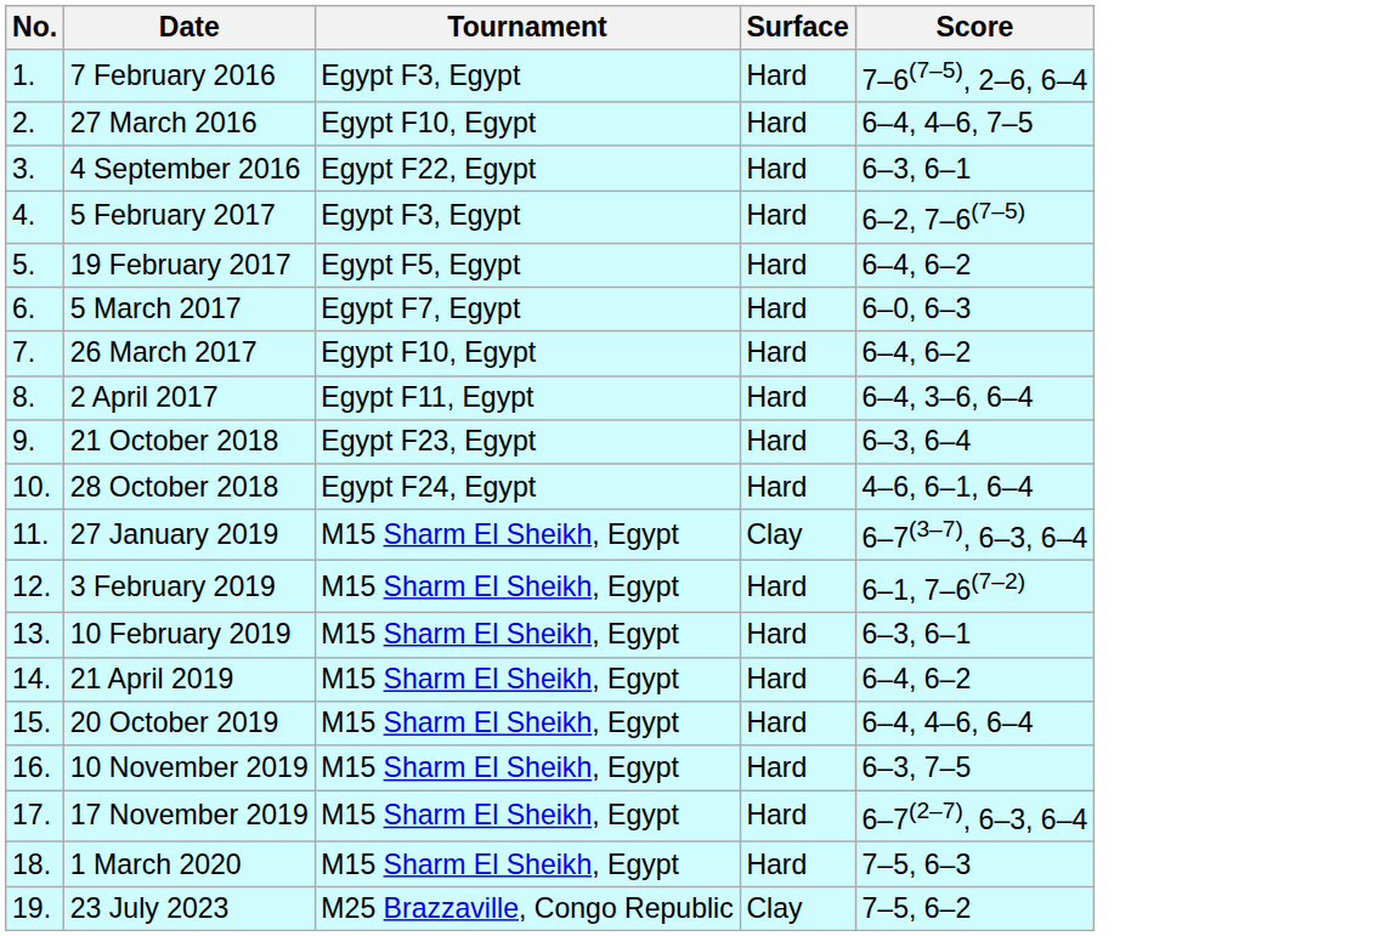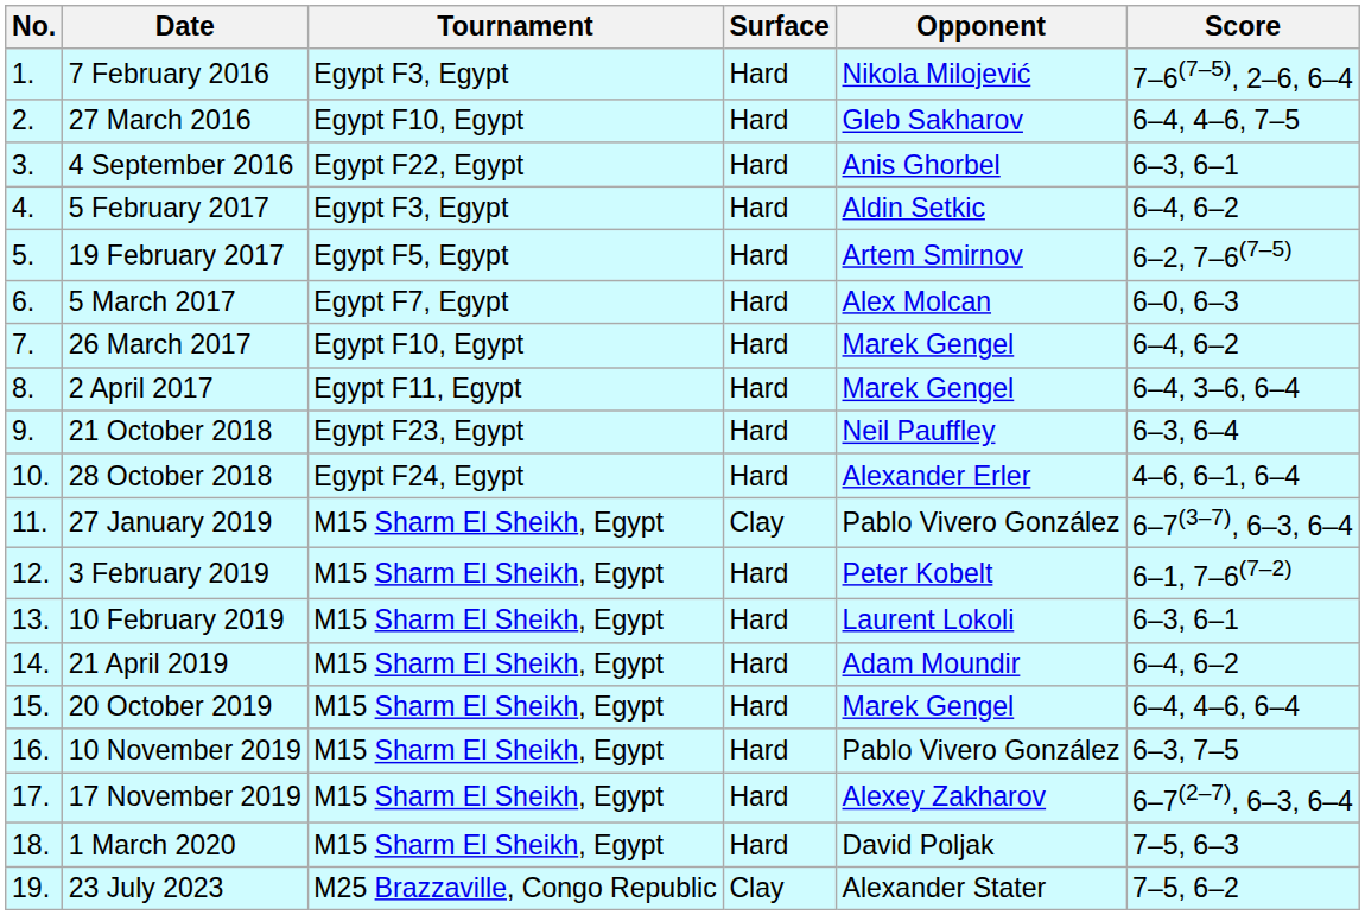 <table class="wikitable">
 <tr>
 <th>No.</th>
 <th>Date</th>
 <th>Tournament</th>
 <th>Surface</th>
+<th>Opponent</th>
 <th>Score</th>
 </tr>
 <tr>
 <td bgcolor=cffcff>1.</td>
 <td bgcolor=cffcff>7 February 2016</td>
 <td bgcolor=cffcff>Egypt F3, Egypt</td>
 <td bgcolor=cffcff>Hard</td>
+<td bgcolor=cffcff> <a href='#'>Nikola Milojević</a></td>
 <td bgcolor=cffcff>7–6<sup>(7–5)</sup>, 2–6, 6–4</td>
 </tr>
 <tr>
 <td bgcolor=cffcff>2.</td>
 <td bgcolor=cffcff>27 March 2016</td>
 <td bgcolor=cffcff>Egypt F10, Egypt</td>
 <td bgcolor=cffcff>Hard</td>
+<td bgcolor=cffcff> <a href='#'>Gleb Sakharov</a></td>
 <td bgcolor=cffcff>6–4, 4–6, 7–5</td>
 </tr>
 <tr>
 <td bgcolor=cffcff>3.</td>
 <td bgcolor=cffcff>4 September 2016</td>
 <td bgcolor=cffcff>Egypt F22, Egypt</td>
 <td bgcolor=cffcff>Hard</td>
+<td bgcolor=cffcff> <a href='#'>Anis Ghorbel</a></td>
 <td bgcolor=cffcff>6–3, 6–1</td>
 </tr>
 <tr>
 <td bgcolor=cffcff>4.</td>
 <td bgcolor=cffcff>5 February 2017</td>
 <td bgcolor=cffcff>Egypt F3, Egypt</td>
 <td bgcolor=cffcff>Hard</td>
-<td bgcolor=cffcff>6–2, 7–6<sup>(7–5)</sup></td>
+<td bgcolor=cffcff> <a href='#'>Aldin Setkic</a></td>
+<td bgcolor=cffcff>6–4, 6–2</td>
 </tr>
 <tr>
 <td bgcolor=cffcff>5.</td>
 <td bgcolor=cffcff>19 February 2017</td>
 <td bgcolor=cffcff>Egypt F5, Egypt</td>
 <td bgcolor=cffcff>Hard</td>
-<td bgcolor=cffcff>6–4, 6–2</td>
+<td bgcolor=cffcff> <a href='#'>Artem Smirnov</a></td>
+<td bgcolor=cffcff>6–2, 7–6<sup>(7–5)</sup></td>
 </tr>
 <tr>
 <td bgcolor=cffcff>6.</td>
 <td bgcolor=cffcff>5 March 2017</td>
 <td bgcolor=cffcff>Egypt F7, Egypt</td>
 <td bgcolor=cffcff>Hard</td>
+<td bgcolor=cffcff> <a href='#'>Alex Molcan</a></td>
 <td bgcolor=cffcff>6–0, 6–3</td>
 </tr>
 <tr>
 <td bgcolor=cffcff>7.</td>
 <td bgcolor=cffcff>26 March 2017</td>
 <td bgcolor=cffcff>Egypt F10, Egypt</td>
 <td bgcolor=cffcff>Hard</td>
+<td bgcolor=cffcff> <a href='#'>Marek Gengel</a></td>
 <td bgcolor=cffcff>6–4, 6–2</td>
 </tr>
 <tr>
 <td bgcolor=cffcff>8.</td>
 <td bgcolor=cffcff>2 April 2017</td>
 <td bgcolor=cffcff>Egypt F11, Egypt</td>
 <td bgcolor=cffcff>Hard</td>
+<td bgcolor=cffcff> <a href='#'>Marek Gengel</a></td>
 <td bgcolor=cffcff>6–4, 3–6, 6–4</td>
 </tr>
 <tr>
 <td bgcolor=cffcff>9.</td>
 <td bgcolor=cffcff>21 October 2018</td>
 <td bgcolor=cffcff>Egypt F23, Egypt</td>
 <td bgcolor=cffcff>Hard</td>
+<td bgcolor=cffcff> <a href='#'>Neil Pauffley</a></td>
 <td bgcolor=cffcff>6–3, 6–4</td>
 </tr>
 <tr>
 <td bgcolor=cffcff>10.</td>
 <td bgcolor=cffcff>28 October 2018</td>
 <td bgcolor=cffcff>Egypt F24, Egypt</td>
 <td bgcolor=cffcff>Hard</td>
+<td bgcolor=cffcff> <a href='#'>Alexander Erler</a></td>
 <td bgcolor=cffcff>4–6, 6–1, 6–4</td>
 </tr>
 <tr>
 <td bgcolor=cffcff>11.</td>
 <td bgcolor=cffcff>27 January 2019</td>
 <td bgcolor=cffcff>M15 <a href='#'>Sharm El Sheikh</a>, Egypt</td>
 <td bgcolor=cffcff>Clay</td>
+<td bgcolor=cffcff> Pablo Vivero González</td>
 <td bgcolor=cffcff>6–7<sup>(3–7)</sup>, 6–3, 6–4</td>
 </tr>
 <tr>
 <td bgcolor=cffcff>12.</td>
 <td bgcolor=cffcff>3 February 2019</td>
 <td bgcolor=cffcff>M15 <a href='#'>Sharm El Sheikh</a>, Egypt</td>
 <td bgcolor=cffcff>Hard</td>
+<td bgcolor=cffcff> <a href='#'>Peter Kobelt</a></td>
 <td bgcolor=cffcff>6–1, 7–6<sup>(7–2)</sup></td>
 </tr>
 <tr>
 <td bgcolor=cffcff>13.</td>
 <td bgcolor=cffcff>10 February 2019</td>
 <td bgcolor=cffcff>M15 <a href='#'>Sharm El Sheikh</a>, Egypt</td>
 <td bgcolor=cffcff>Hard</td>
+<td bgcolor=cffcff> <a href='#'>Laurent Lokoli</a></td>
 <td bgcolor=cffcff>6–3, 6–1</td>
 </tr>
 <tr>
 <td bgcolor=cffcff>14.</td>
 <td bgcolor=cffcff>21 April 2019</td>
 <td bgcolor=cffcff>M15 <a href='#'>Sharm El Sheikh</a>, Egypt</td>
 <td bgcolor=cffcff>Hard</td>
+<td bgcolor=cffcff> <a href='#'>Adam Moundir</a></td>
 <td bgcolor=cffcff>6–4, 6–2</td>
 </tr>
 <tr>
 <td bgcolor=cffcff>15.</td>
 <td bgcolor=cffcff>20 October 2019</td>
 <td bgcolor=cffcff>M15 <a href='#'>Sharm El Sheikh</a>, Egypt</td>
 <td bgcolor=cffcff>Hard</td>
+<td bgcolor=cffcff> <a href='#'>Marek Gengel</a></td>
 <td bgcolor=cffcff>6–4, 4–6, 6–4</td>
 </tr>
 <tr>
 <td bgcolor=cffcff>16.</td>
 <td bgcolor=cffcff>10 November 2019</td>
 <td bgcolor=cffcff>M15 <a href='#'>Sharm El Sheikh</a>, Egypt</td>
 <td bgcolor=cffcff>Hard</td>
+<td bgcolor=cffcff> Pablo Vivero González</td>
 <td bgcolor=cffcff>6–3, 7–5</td>
 </tr>
 <tr>
 <td bgcolor=cffcff>17.</td>
 <td bgcolor=cffcff>17 November 2019</td>
 <td bgcolor=cffcff>M15 <a href='#'>Sharm El Sheikh</a>, Egypt</td>
 <td bgcolor=cffcff>Hard</td>
+<td bgcolor=cffcff> <a href='#'>Alexey Zakharov</a></td>
 <td bgcolor=cffcff>6–7<sup>(2–7)</sup>, 6–3, 6–4</td>
 </tr>
 <tr>
 <td bgcolor=cffcff>18.</td>
 <td bgcolor=cffcff>1 March 2020</td>
 <td bgcolor=cffcff>M15 <a href='#'>Sharm El Sheikh</a>, Egypt</td>
 <td bgcolor=cffcff>Hard</td>
+<td bgcolor=cffcff> David Poljak</td>
 <td bgcolor=cffcff>7–5, 6–3</td>
 </tr>
 <tr>
 <td bgcolor=cffcff>19.</td>
 <td bgcolor=cffcff>23 July 2023</td>
 <td bgcolor=cffcff>M25 <a href='#'>Brazzaville</a>, Congo Republic</td>
 <td bgcolor=cffcff>Clay</td>
+<td bgcolor=cffcff> Alexander Stater</td>
 <td bgcolor=cffcff>7–5, 6–2</td>
 </tr>
 </table>
